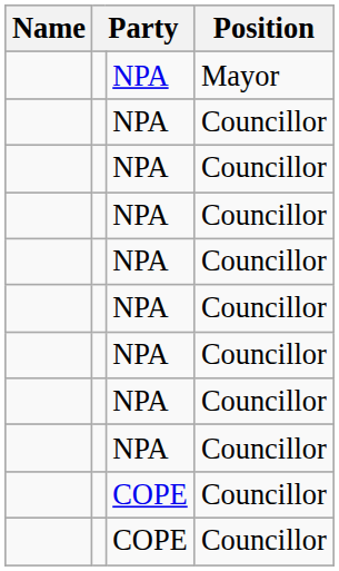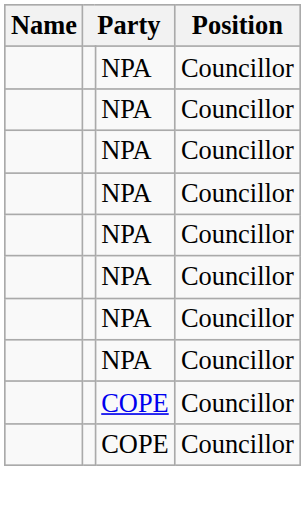 <table class="wikitable">
 <tr>
 <th>Name</th>
 <th colspan="2">Party</th>
 <th>Position</th>
-</tr>
-<tr>
-<td></td>
-<td></td>
-<td><a href='#'>NPA</a></td>
-<td>Mayor</td>
 </tr>
 <tr>
 <td></td>
 <td></td>
 <td>NPA</td>
 <td>Councillor</td>
 </tr>
 <tr>
 <td></td>
 <td></td>
 <td>NPA</td>
 <td>Councillor</td>
 </tr>
 <tr>
 <td></td>
 <td></td>
 <td>NPA</td>
 <td>Councillor</td>
 </tr>
 <tr>
 <td></td>
 <td></td>
 <td>NPA</td>
 <td>Councillor</td>
 </tr>
 <tr>
 <td></td>
 <td></td>
 <td>NPA</td>
 <td>Councillor</td>
 </tr>
 <tr>
 <td></td>
 <td></td>
 <td>NPA</td>
 <td>Councillor</td>
 </tr>
 <tr>
 <td></td>
 <td></td>
 <td>NPA</td>
 <td>Councillor</td>
 </tr>
 <tr>
 <td></td>
 <td></td>
 <td>NPA</td>
 <td>Councillor</td>
 </tr>
 <tr>
 <td></td>
 <td></td>
 <td><a href='#'>COPE</a></td>
 <td>Councillor</td>
 </tr>
 <tr>
 <td></td>
 <td></td>
 <td>COPE</td>
 <td>Councillor</td>
 </tr>
 </table>
